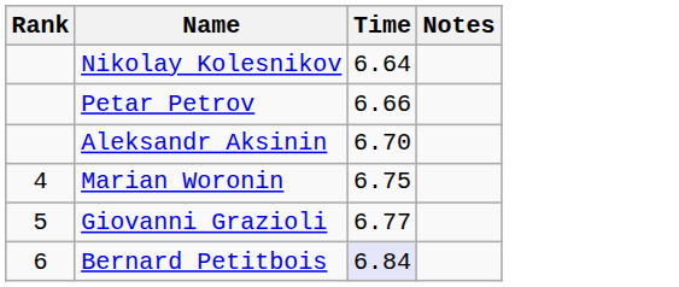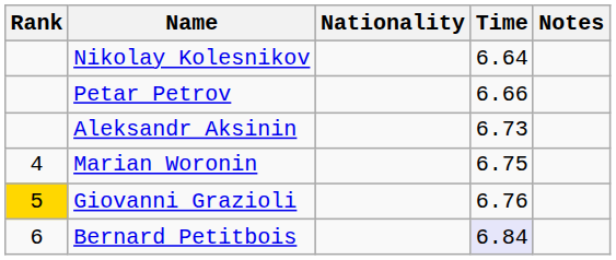 <table class="wikitable sortable" style="text-align:center">
 <tr>
 <th>Rank</th>
 <th>Name</th>
+<th>Nationality</th>
 <th>Time</th>
 <th>Notes</th>
 </tr>
 <tr>
 <td></td>
 <td align="left"><a href='#'>Nikolay Kolesnikov</a></td>
+<td align=left></td>
 <td>6.64</td>
 <td></td>
 </tr>
 <tr>
 <td></td>
 <td align="left"><a href='#'>Petar Petrov</a></td>
+<td align=left></td>
 <td>6.66</td>
 <td></td>
 </tr>
 <tr>
 <td></td>
 <td align="left"><a href='#'>Aleksandr Aksinin</a></td>
-<td>6.70</td>
+<td align=left></td>
+<td>6.73</td>
 <td></td>
 </tr>
 <tr>
 <td>4</td>
 <td align="left"><a href='#'>Marian Woronin</a></td>
+<td align=left></td>
 <td>6.75</td>
 <td></td>
 </tr>
 <tr>
-<td>5</td>
+<td style="background: gold;">5</td>
 <td align="left"><a href='#'>Giovanni Grazioli</a></td>
-<td>6.77</td>
+<td align=left></td>
+<td>6.76</td>
 <td></td>
 </tr>
 <tr>
 <td>6</td>
 <td align="left"><a href='#'>Bernard Petitbois</a></td>
+<td align=left></td>
 <td style="background: lavender;">6.84</td>
 <td></td>
 </tr>
 </table>
